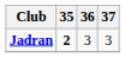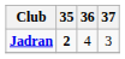 <table class="wikitable sortable" style="text-align:center; font-size:90%; margin-left:1em">
 <tr>
 <th>Club</th>
 <th>35</th>
 <th>36</th>
 <th>37</th>
 </tr>
 <tr>
 <td><strong> <a href='#'>Jadran</a> </strong></td>
 <td><strong>2</strong></td>
-<td>3</td>
+<td>4</td>
 <td>3</td>
 </tr>
 <tr>
 </tr>
 <tr class="sortbottom">
 </tr>
 </table>
